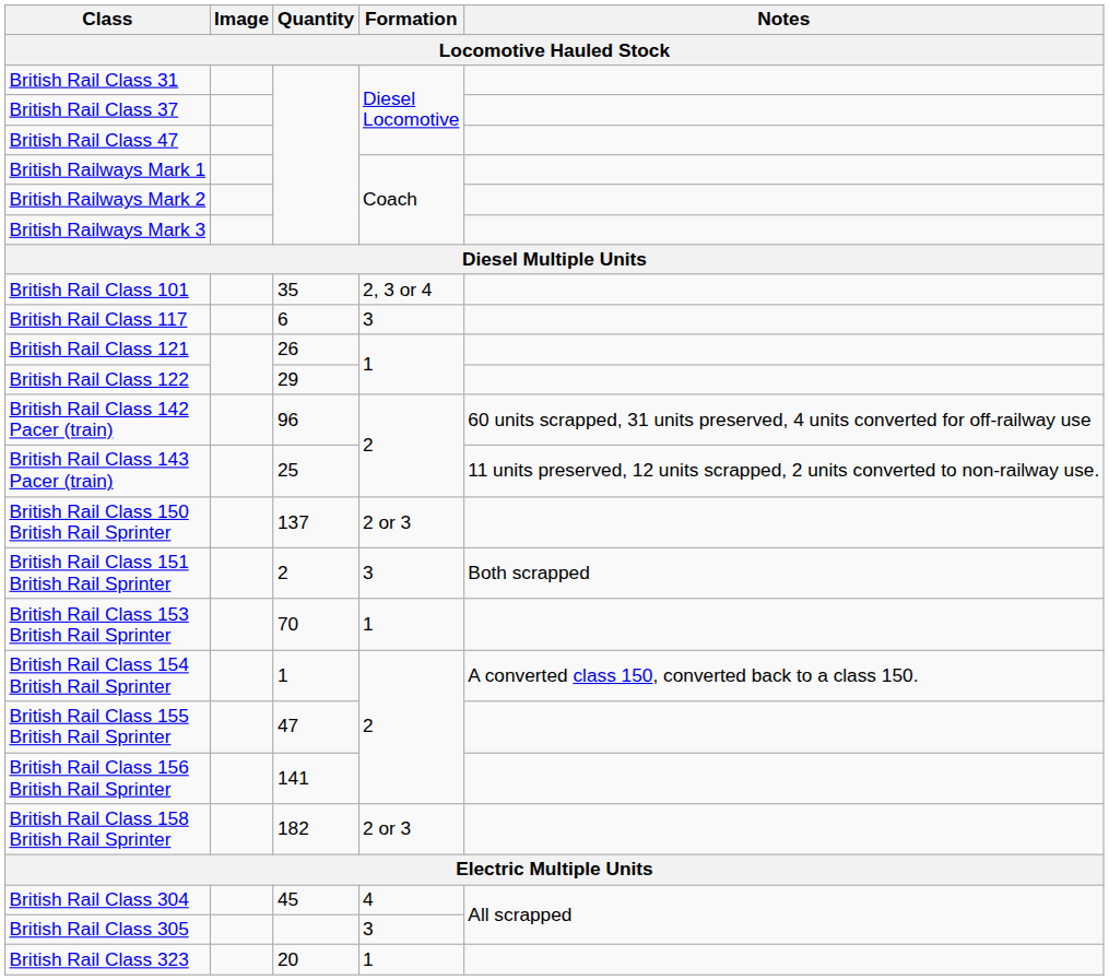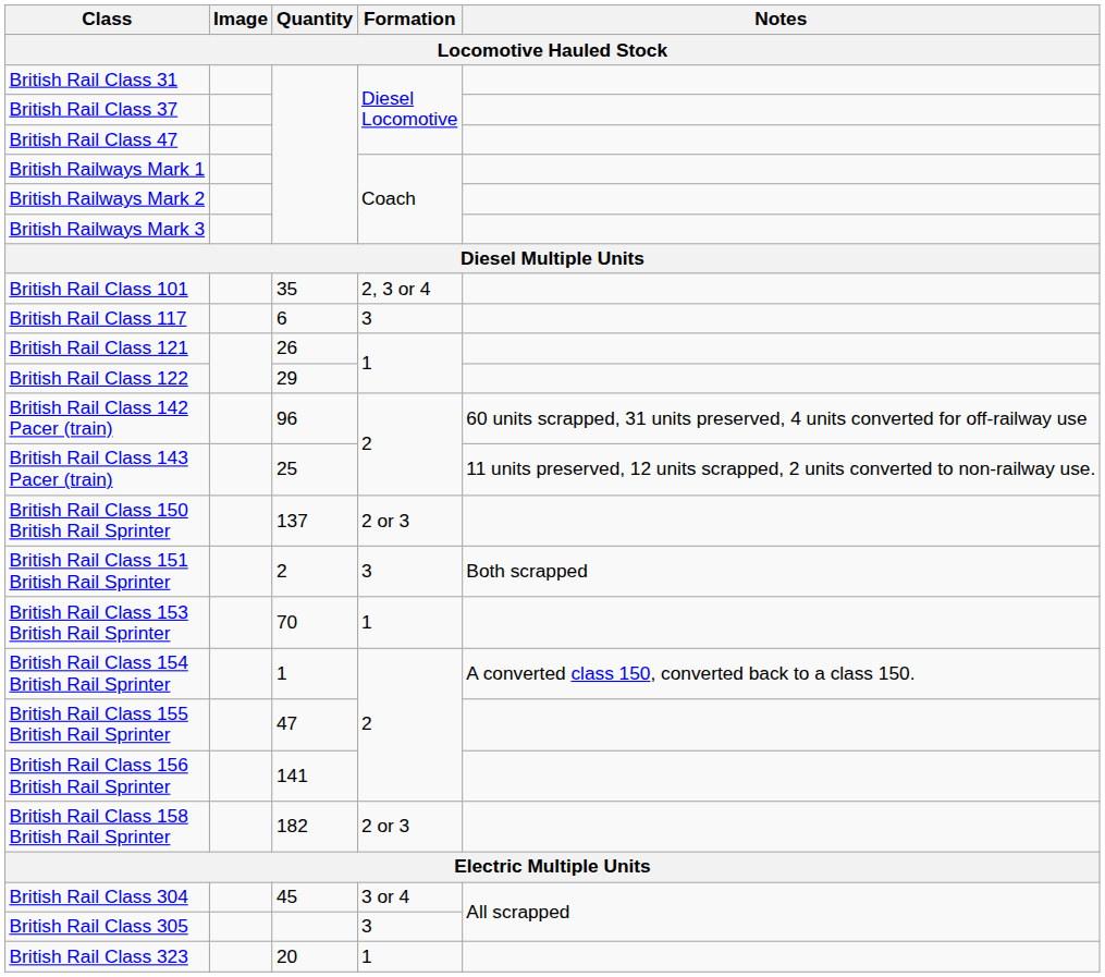 <table class="wikitable" style="clear:both;">
 <tr>
 <th>Class</th>
 <th>Image</th>
 <th>Quantity</th>
 <th>Formation</th>
 <th>Notes</th>
 </tr>
 <tr>
 <th colspan="5">Locomotive Hauled Stock</th>
 </tr>
 <tr>
 <td><a href='#'>British Rail Class 31</a></td>
 <td></td>
 <td rowspan="6"></td>
 <td rowspan="3"><a href='#'>Diesel<br> Locomotive</a></td>
 <td></td>
 </tr>
 <tr>
 <td><a href='#'>British Rail Class 37</a></td>
 <td></td>
 <td></td>
 </tr>
 <tr>
 <td><a href='#'>British Rail Class 47</a></td>
 <td></td>
 <td></td>
 </tr>
 <tr>
 <td><a href='#'>British Railways Mark 1</a></td>
 <td></td>
 <td rowspan="3">Coach</td>
 <td></td>
 </tr>
 <tr>
 <td><a href='#'>British Railways Mark 2</a></td>
 <td></td>
 <td></td>
 </tr>
 <tr>
 <td><a href='#'>British Railways Mark 3</a></td>
 <td></td>
 <td></td>
 </tr>
 <tr>
 <th colspan="5">Diesel Multiple Units</th>
 </tr>
 <tr>
 <td><a href='#'>British Rail Class 101</a></td>
 <td></td>
 <td>35</td>
 <td>2, 3 or 4</td>
 <td></td>
 </tr>
 <tr>
 <td><a href='#'>British Rail Class 117</a></td>
 <td></td>
 <td>6</td>
 <td>3</td>
 <td></td>
 </tr>
 <tr>
 <td><a href='#'>British Rail Class 121</a></td>
 <td rowspan="2"></td>
 <td>26</td>
 <td rowspan="2">1</td>
 <td></td>
 </tr>
 <tr>
 <td><a href='#'>British Rail Class 122</a></td>
 <td>29</td>
 <td></td>
 </tr>
 <tr>
 <td><a href='#'>British Rail Class 142</a><br><a href='#'>Pacer (train)</a></td>
 <td></td>
 <td>96</td>
 <td rowspan="2">2</td>
 <td>60 units scrapped, 31 units preserved, 4 units converted for off-railway use</td>
 </tr>
 <tr>
 <td><a href='#'>British Rail Class 143</a><br><a href='#'>Pacer (train)</a></td>
 <td></td>
 <td>25</td>
 <td>11 units preserved, 12 units scrapped, 2 units converted to non-railway use.</td>
 </tr>
 <tr>
 <td><a href='#'>British Rail Class 150</a><br><a href='#'>British Rail Sprinter</a></td>
 <td></td>
 <td>137</td>
 <td>2 or 3</td>
 <td></td>
 </tr>
 <tr>
 <td><a href='#'>British Rail Class 151</a><br><a href='#'>British Rail Sprinter</a></td>
 <td></td>
 <td>2</td>
 <td>3</td>
 <td>Both scrapped</td>
 </tr>
 <tr>
 <td><a href='#'>British Rail Class 153</a><br><a href='#'>British Rail Sprinter</a></td>
 <td></td>
 <td>70</td>
 <td>1</td>
 <td></td>
 </tr>
 <tr>
 <td><a href='#'>British Rail Class 154</a><br><a href='#'>British Rail Sprinter</a></td>
 <td></td>
 <td>1</td>
 <td rowspan="3">2</td>
 <td>A converted <a href='#'>class 150</a>, converted back to a class 150.</td>
 </tr>
 <tr>
 <td><a href='#'>British Rail Class 155</a><br><a href='#'>British Rail Sprinter</a></td>
 <td></td>
 <td>47</td>
 <td></td>
 </tr>
 <tr>
 <td><a href='#'>British Rail Class 156</a><br><a href='#'>British Rail Sprinter</a></td>
 <td></td>
 <td>141</td>
 <td></td>
 </tr>
 <tr>
 <td><a href='#'>British Rail Class 158</a><br><a href='#'>British Rail Sprinter</a></td>
 <td></td>
 <td>182</td>
 <td>2 or 3</td>
 <td></td>
 </tr>
 <tr>
 <th colspan="5">Electric Multiple Units</th>
 </tr>
 <tr>
 <td><a href='#'>British Rail Class 304</a></td>
 <td></td>
 <td>45</td>
-<td>4</td>
+<td>3 or 4</td>
 <td rowspan="2">All scrapped</td>
 </tr>
 <tr>
 <td><a href='#'>British Rail Class 305</a></td>
 <td></td>
 <td></td>
 <td>3</td>
 </tr>
 <tr>
 <td><a href='#'>British Rail Class 323</a></td>
 <td></td>
 <td>20</td>
 <td>1</td>
 <td></td>
 </tr>
 </table>
